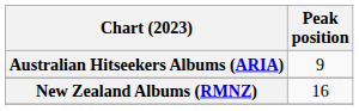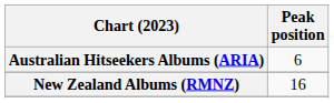 <table class="wikitable sortable plainrowheaders" style="text-align:center">
 <tr>
 <th scope="col">Chart (2023)</th>
 <th scope="col">Peak<br>position</th>
 </tr>
 <tr>
 <th scope="row">Australian Hitseekers Albums (<a href='#'>ARIA</a>)</th>
-<td>9</td>
+<td>6</td>
 </tr>
 <tr>
 </tr>
 <tr>
 <th scope="row">New Zealand Albums (<a href='#'>RMNZ</a>)</th>
 <td>16</td>
 </tr>
 <tr>
 </tr>
 <tr>
 </tr>
 <tr>
 </tr>
 </table>
